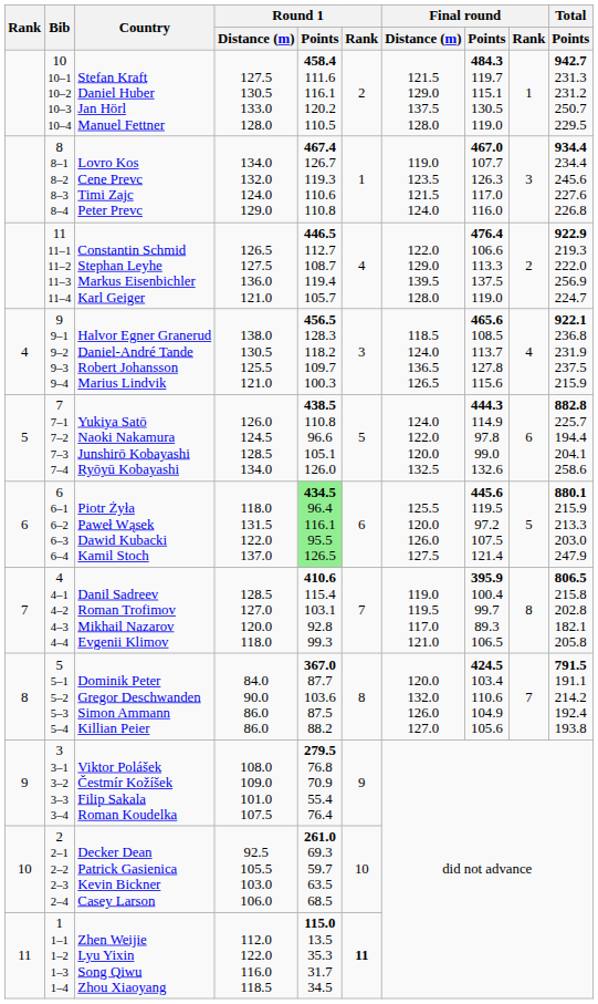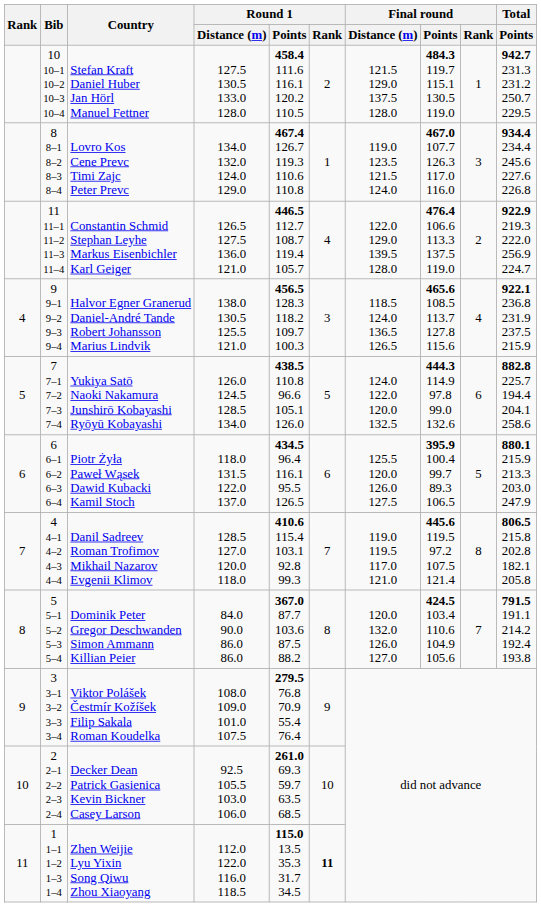 <table class="wikitable sortable" style="text-align:center">
 <tr>
 <th rowspan=2>Rank</th>
 <th rowspan=2>Bib</th>
 <th rowspan=2>Country</th>
 <th colspan=3>Round 1</th>
 <th colspan=3>Final round</th>
 <th>Total</th>
 </tr>
 <tr>
 <th>Distance (<a href='#'>m</a>)</th>
 <th>Points</th>
 <th>Rank</th>
 <th>Distance (<a href='#'>m</a>)</th>
 <th>Points</th>
 <th>Rank</th>
 <th>Points</th>
 </tr>
 <tr>
 <td></td>
 <td>10<br><small>10–1<br>10–2<br>10–3<br>10–4</small></td>
 <td align=left><br><a href='#'>Stefan Kraft</a><br><a href='#'>Daniel Huber</a><br><a href='#'>Jan Hörl</a><br><a href='#'>Manuel Fettner</a></td>
 <td><br>127.5<br>130.5<br>133.0<br>128.0</td>
 <td><strong>458.4</strong><br>111.6<br>116.1<br>120.2<br>110.5</td>
 <td>2</td>
 <td><br>121.5<br>129.0<br>137.5<br>128.0</td>
 <td><strong>484.3</strong><br>119.7<br>115.1<br>130.5<br>119.0</td>
 <td>1</td>
 <td><strong>942.7</strong><br>231.3<br>231.2<br>250.7<br>229.5</td>
 </tr>
 <tr>
 <td></td>
 <td>8<br><small>8–1<br>8–2<br>8–3<br>8–4</small></td>
 <td align=left><br><a href='#'>Lovro Kos</a><br><a href='#'>Cene Prevc</a><br><a href='#'>Timi Zajc</a><br><a href='#'>Peter Prevc</a></td>
 <td><br>134.0<br>132.0<br>124.0<br>129.0</td>
 <td><strong>467.4</strong><br>126.7<br>119.3<br>110.6<br>110.8</td>
 <td>1</td>
 <td><br>119.0<br>123.5<br>121.5<br>124.0</td>
 <td><strong>467.0</strong><br>107.7<br>126.3<br>117.0<br>116.0</td>
 <td>3</td>
 <td><strong>934.4</strong><br>234.4<br>245.6<br>227.6<br>226.8</td>
 </tr>
 <tr>
 <td></td>
 <td>11<br><small>11–1<br>11–2<br>11–3<br>11–4</small></td>
 <td align=left><br><a href='#'>Constantin Schmid</a><br><a href='#'>Stephan Leyhe</a><br><a href='#'>Markus Eisenbichler</a><br><a href='#'>Karl Geiger</a></td>
 <td><br>126.5<br>127.5<br>136.0<br>121.0</td>
 <td><strong>446.5</strong><br>112.7<br>108.7<br>119.4<br>105.7</td>
 <td>4</td>
 <td><br>122.0<br>129.0<br>139.5<br>128.0</td>
 <td><strong>476.4</strong><br>106.6<br>113.3<br>137.5<br>119.0</td>
 <td>2</td>
 <td><strong>922.9</strong><br>219.3<br>222.0<br>256.9<br>224.7</td>
 </tr>
 <tr>
 <td>4</td>
 <td>9<br><small>9–1<br>9–2<br>9–3<br>9–4</small></td>
 <td align=left><br><a href='#'>Halvor Egner Granerud</a><br><a href='#'>Daniel-André Tande</a><br><a href='#'>Robert Johansson</a><br><a href='#'>Marius Lindvik</a></td>
 <td><br>138.0<br>130.5<br>125.5<br>121.0</td>
 <td><strong>456.5</strong><br>128.3<br>118.2<br>109.7<br>100.3</td>
 <td>3</td>
 <td><br>118.5<br>124.0<br>136.5<br>126.5</td>
 <td><strong>465.6</strong><br>108.5<br>113.7<br>127.8<br>115.6</td>
 <td>4</td>
 <td><strong>922.1</strong><br>236.8<br>231.9<br>237.5<br>215.9</td>
 </tr>
 <tr>
 <td>5</td>
 <td>7<br><small>7–1<br>7–2<br>7–3<br>7–4</small></td>
 <td align=left><br><a href='#'>Yukiya Satō</a><br><a href='#'>Naoki Nakamura</a><br><a href='#'>Junshirō Kobayashi</a><br><a href='#'>Ryōyū Kobayashi</a></td>
 <td><br>126.0<br>124.5<br>128.5<br>134.0</td>
 <td><strong>438.5</strong><br>110.8<br>96.6<br>105.1<br>126.0</td>
 <td>5</td>
 <td><br>124.0<br>122.0<br>120.0<br>132.5</td>
 <td><strong>444.3</strong><br>114.9<br>97.8<br>99.0<br>132.6</td>
 <td>6</td>
 <td><strong>882.8</strong><br>225.7<br>194.4<br>204.1<br>258.6</td>
 </tr>
 <tr>
 <td>6</td>
 <td>6<br><small>6–1<br>6–2<br>6–3<br>6–4</small></td>
 <td align=left><br><a href='#'>Piotr Żyła</a><br><a href='#'>Paweł Wąsek</a><br><a href='#'>Dawid Kubacki</a><br><a href='#'>Kamil Stoch</a></td>
 <td><br>118.0<br>131.5<br>122.0<br>137.0</td>
-<td style="background: lightgreen;"><strong>434.5</strong><br>96.4<br>116.1<br>95.5<br>126.5</td>
+<td><strong>434.5</strong><br>96.4<br>116.1<br>95.5<br>126.5</td>
 <td>6</td>
 <td><br>125.5<br>120.0<br>126.0<br>127.5</td>
-<td><strong>445.6</strong><br>119.5<br>97.2<br>107.5<br>121.4</td>
+<td><strong>395.9</strong><br>100.4<br>99.7<br>89.3<br>106.5</td>
 <td>5</td>
 <td><strong>880.1</strong><br>215.9<br>213.3<br>203.0<br>247.9</td>
 </tr>
 <tr>
 <td>7</td>
 <td>4<br><small>4–1<br>4–2<br>4–3<br>4–4</small></td>
 <td align=left><br><a href='#'>Danil Sadreev</a><br><a href='#'>Roman Trofimov</a><br><a href='#'>Mikhail Nazarov</a><br><a href='#'>Evgenii Klimov</a></td>
 <td><br>128.5<br>127.0<br>120.0<br>118.0</td>
 <td><strong>410.6</strong><br>115.4<br>103.1<br>92.8<br>99.3</td>
 <td>7</td>
 <td><br>119.0<br>119.5<br>117.0<br>121.0</td>
-<td><strong>395.9</strong><br>100.4<br>99.7<br>89.3<br>106.5</td>
+<td><strong>445.6</strong><br>119.5<br>97.2<br>107.5<br>121.4</td>
 <td>8</td>
 <td><strong>806.5</strong><br>215.8<br>202.8<br>182.1<br>205.8</td>
 </tr>
 <tr>
 <td>8</td>
 <td>5<br><small>5–1<br>5–2<br>5–3<br>5–4</small></td>
 <td align=left><br><a href='#'>Dominik Peter</a><br><a href='#'>Gregor Deschwanden</a><br><a href='#'>Simon Ammann</a><br><a href='#'>Killian Peier</a></td>
 <td><br>84.0<br>90.0<br>86.0<br>86.0</td>
 <td><strong>367.0</strong><br>87.7<br>103.6<br>87.5<br>88.2</td>
 <td>8</td>
 <td><br>120.0<br>132.0<br>126.0<br>127.0</td>
 <td><strong>424.5</strong><br>103.4<br>110.6<br>104.9<br>105.6</td>
 <td>7</td>
 <td><strong>791.5</strong><br>191.1<br>214.2<br>192.4<br>193.8</td>
 </tr>
 <tr>
 <td>9</td>
 <td>3<br><small>3–1<br>3–2<br>3–3<br>3–4</small></td>
 <td align=left><br><a href='#'>Viktor Polášek</a><br><a href='#'>Čestmír Kožíšek</a><br><a href='#'>Filip Sakala</a><br><a href='#'>Roman Koudelka</a></td>
 <td><br>108.0<br>109.0<br>101.0<br>107.5</td>
 <td><strong>279.5</strong><br>76.8<br>70.9<br>55.4<br>76.4</td>
 <td>9</td>
 <td colspan=4 rowspan=3>did not advance</td>
 </tr>
 <tr>
 <td>10</td>
 <td>2<br><small>2–1<br>2–2<br>2–3<br>2–4</small></td>
 <td align=left><br><a href='#'>Decker Dean</a><br><a href='#'>Patrick Gasienica</a><br><a href='#'>Kevin Bickner</a><br><a href='#'>Casey Larson</a></td>
 <td><br>92.5<br>105.5<br>103.0<br>106.0</td>
 <td><strong>261.0</strong><br>69.3<br>59.7<br>63.5<br>68.5</td>
 <td>10</td>
 </tr>
 <tr>
 <td>11</td>
 <td>1<br><small>1–1<br>1–2<br>1–3<br>1–4</small></td>
 <td align=left><br><a href='#'>Zhen Weijie</a><br><a href='#'>Lyu Yixin</a><br><a href='#'>Song Qiwu</a><br><a href='#'>Zhou Xiaoyang</a></td>
 <td><br>112.0<br>122.0<br>116.0<br>118.5</td>
 <td><strong>115.0</strong><br>13.5<br>35.3<br>31.7<br>34.5</td>
 <td><strong>11</strong></td>
 </tr>
 </table>
